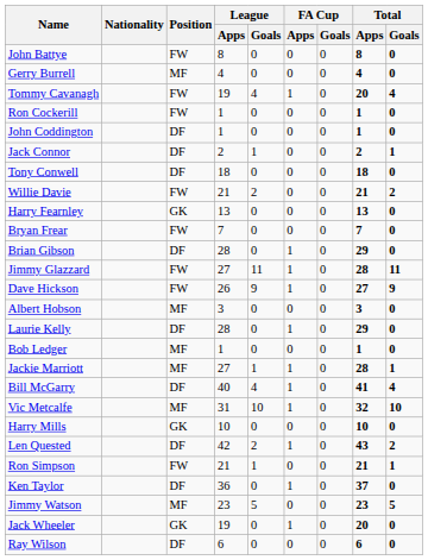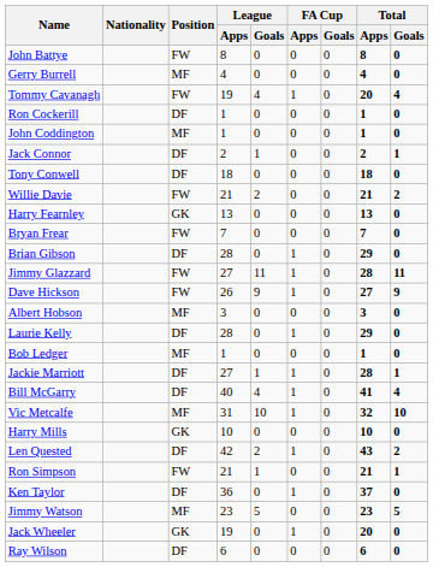 <table class="wikitable sortable">
 <tr>
 <th scope=col rowspan=2>Name</th>
 <th scope=col rowspan=2>Nationality</th>
 <th scope=col rowspan=2>Position</th>
 <th colspan=2>League</th>
 <th colspan=2>FA Cup</th>
 <th colspan=2>Total</th>
 </tr>
 <tr>
 <th>Apps</th>
 <th>Goals</th>
 <th>Apps</th>
 <th>Goals</th>
 <th>Apps</th>
 <th>Goals</th>
 </tr>
 <tr>
 <td><a href='#'>John Battye</a></td>
 <td></td>
 <td>FW</td>
 <td>8</td>
 <td>0</td>
 <td>0</td>
 <td>0</td>
 <td><strong>8</strong></td>
 <td><strong>0</strong></td>
 </tr>
 <tr>
 <td><a href='#'>Gerry Burrell</a></td>
 <td></td>
 <td>MF</td>
 <td>4</td>
 <td>0</td>
 <td>0</td>
 <td>0</td>
 <td><strong>4</strong></td>
 <td><strong>0</strong></td>
 </tr>
 <tr>
 <td><a href='#'>Tommy Cavanagh</a></td>
 <td></td>
 <td>FW</td>
 <td>19</td>
 <td>4</td>
 <td>1</td>
 <td>0</td>
 <td><strong>20</strong></td>
 <td><strong>4</strong></td>
 </tr>
 <tr>
 <td><a href='#'>Ron Cockerill</a></td>
 <td></td>
-<td>FW</td>
+<td>DF</td>
 <td>1</td>
 <td>0</td>
 <td>0</td>
 <td>0</td>
 <td><strong>1</strong></td>
 <td><strong>0</strong></td>
 </tr>
 <tr>
 <td><a href='#'>John Coddington</a></td>
 <td></td>
-<td>DF</td>
+<td>MF</td>
 <td>1</td>
 <td>0</td>
 <td>0</td>
 <td>0</td>
 <td><strong>1</strong></td>
 <td><strong>0</strong></td>
 </tr>
 <tr>
 <td><a href='#'>Jack Connor</a></td>
 <td></td>
 <td>DF</td>
 <td>2</td>
 <td>1</td>
 <td>0</td>
 <td>0</td>
 <td><strong>2</strong></td>
 <td><strong>1</strong></td>
 </tr>
 <tr>
 <td><a href='#'>Tony Conwell</a></td>
 <td></td>
 <td>DF</td>
 <td>18</td>
 <td>0</td>
 <td>0</td>
 <td>0</td>
 <td><strong>18</strong></td>
 <td><strong>0</strong></td>
 </tr>
 <tr>
 <td><a href='#'>Willie Davie</a></td>
 <td></td>
 <td>FW</td>
 <td>21</td>
 <td>2</td>
 <td>0</td>
 <td>0</td>
 <td><strong>21</strong></td>
 <td><strong>2</strong></td>
 </tr>
 <tr>
 <td><a href='#'>Harry Fearnley</a></td>
 <td></td>
 <td>GK</td>
 <td>13</td>
 <td>0</td>
 <td>0</td>
 <td>0</td>
 <td><strong>13</strong></td>
 <td><strong>0</strong></td>
 </tr>
 <tr>
 <td><a href='#'>Bryan Frear</a></td>
 <td></td>
 <td>FW</td>
 <td>7</td>
 <td>0</td>
 <td>0</td>
 <td>0</td>
 <td><strong>7</strong></td>
 <td><strong>0</strong></td>
 </tr>
 <tr>
 <td><a href='#'>Brian Gibson</a></td>
 <td></td>
 <td>DF</td>
 <td>28</td>
 <td>0</td>
 <td>1</td>
 <td>0</td>
 <td><strong>29</strong></td>
 <td><strong>0</strong></td>
 </tr>
 <tr>
 <td><a href='#'>Jimmy Glazzard</a></td>
 <td></td>
 <td>FW</td>
 <td>27</td>
 <td>11</td>
 <td>1</td>
 <td>0</td>
 <td><strong>28</strong></td>
 <td><strong>11</strong></td>
 </tr>
 <tr>
 <td><a href='#'>Dave Hickson</a></td>
 <td></td>
 <td>FW</td>
 <td>26</td>
 <td>9</td>
 <td>1</td>
 <td>0</td>
 <td><strong>27</strong></td>
 <td><strong>9</strong></td>
 </tr>
 <tr>
 <td><a href='#'>Albert Hobson</a></td>
 <td></td>
 <td>MF</td>
 <td>3</td>
 <td>0</td>
 <td>0</td>
 <td>0</td>
 <td><strong>3</strong></td>
 <td><strong>0</strong></td>
 </tr>
 <tr>
 <td><a href='#'>Laurie Kelly</a></td>
 <td></td>
 <td>DF</td>
 <td>28</td>
 <td>0</td>
 <td>1</td>
 <td>0</td>
 <td><strong>29</strong></td>
 <td><strong>0</strong></td>
 </tr>
 <tr>
 <td><a href='#'>Bob Ledger</a></td>
 <td></td>
 <td>MF</td>
 <td>1</td>
 <td>0</td>
 <td>0</td>
 <td>0</td>
 <td><strong>1</strong></td>
 <td><strong>0</strong></td>
 </tr>
 <tr>
 <td><a href='#'>Jackie Marriott</a></td>
 <td></td>
-<td>MF</td>
+<td>DF</td>
 <td>27</td>
 <td>1</td>
 <td>1</td>
 <td>0</td>
 <td><strong>28</strong></td>
 <td><strong>1</strong></td>
 </tr>
 <tr>
 <td><a href='#'>Bill McGarry</a></td>
 <td></td>
 <td>DF</td>
 <td>40</td>
 <td>4</td>
 <td>1</td>
 <td>0</td>
 <td><strong>41</strong></td>
 <td><strong>4</strong></td>
 </tr>
 <tr>
 <td><a href='#'>Vic Metcalfe</a></td>
 <td></td>
 <td>MF</td>
 <td>31</td>
 <td>10</td>
 <td>1</td>
 <td>0</td>
 <td><strong>32</strong></td>
 <td><strong>10</strong></td>
 </tr>
 <tr>
 <td><a href='#'>Harry Mills</a></td>
 <td></td>
 <td>GK</td>
 <td>10</td>
 <td>0</td>
 <td>0</td>
 <td>0</td>
 <td><strong>10</strong></td>
 <td><strong>0</strong></td>
 </tr>
 <tr>
 <td><a href='#'>Len Quested</a></td>
 <td></td>
 <td>DF</td>
 <td>42</td>
 <td>2</td>
 <td>1</td>
 <td>0</td>
 <td><strong>43</strong></td>
 <td><strong>2</strong></td>
 </tr>
 <tr>
 <td><a href='#'>Ron Simpson</a></td>
 <td></td>
 <td>FW</td>
 <td>21</td>
 <td>1</td>
 <td>0</td>
 <td>0</td>
 <td><strong>21</strong></td>
 <td><strong>1</strong></td>
 </tr>
 <tr>
 <td><a href='#'>Ken Taylor</a></td>
 <td></td>
 <td>DF</td>
 <td>36</td>
 <td>0</td>
 <td>1</td>
 <td>0</td>
 <td><strong>37</strong></td>
 <td><strong>0</strong></td>
 </tr>
 <tr>
 <td><a href='#'>Jimmy Watson</a></td>
 <td></td>
 <td>MF</td>
 <td>23</td>
 <td>5</td>
 <td>0</td>
 <td>0</td>
 <td><strong>23</strong></td>
 <td><strong>5</strong></td>
 </tr>
 <tr>
 <td><a href='#'>Jack Wheeler</a></td>
 <td></td>
 <td>GK</td>
 <td>19</td>
 <td>0</td>
 <td>1</td>
 <td>0</td>
 <td><strong>20</strong></td>
 <td><strong>0</strong></td>
 </tr>
 <tr>
 <td><a href='#'>Ray Wilson</a></td>
 <td></td>
 <td>DF</td>
 <td>6</td>
 <td>0</td>
 <td>0</td>
 <td>0</td>
 <td><strong>6</strong></td>
 <td><strong>0</strong></td>
 </tr>
 </table>
